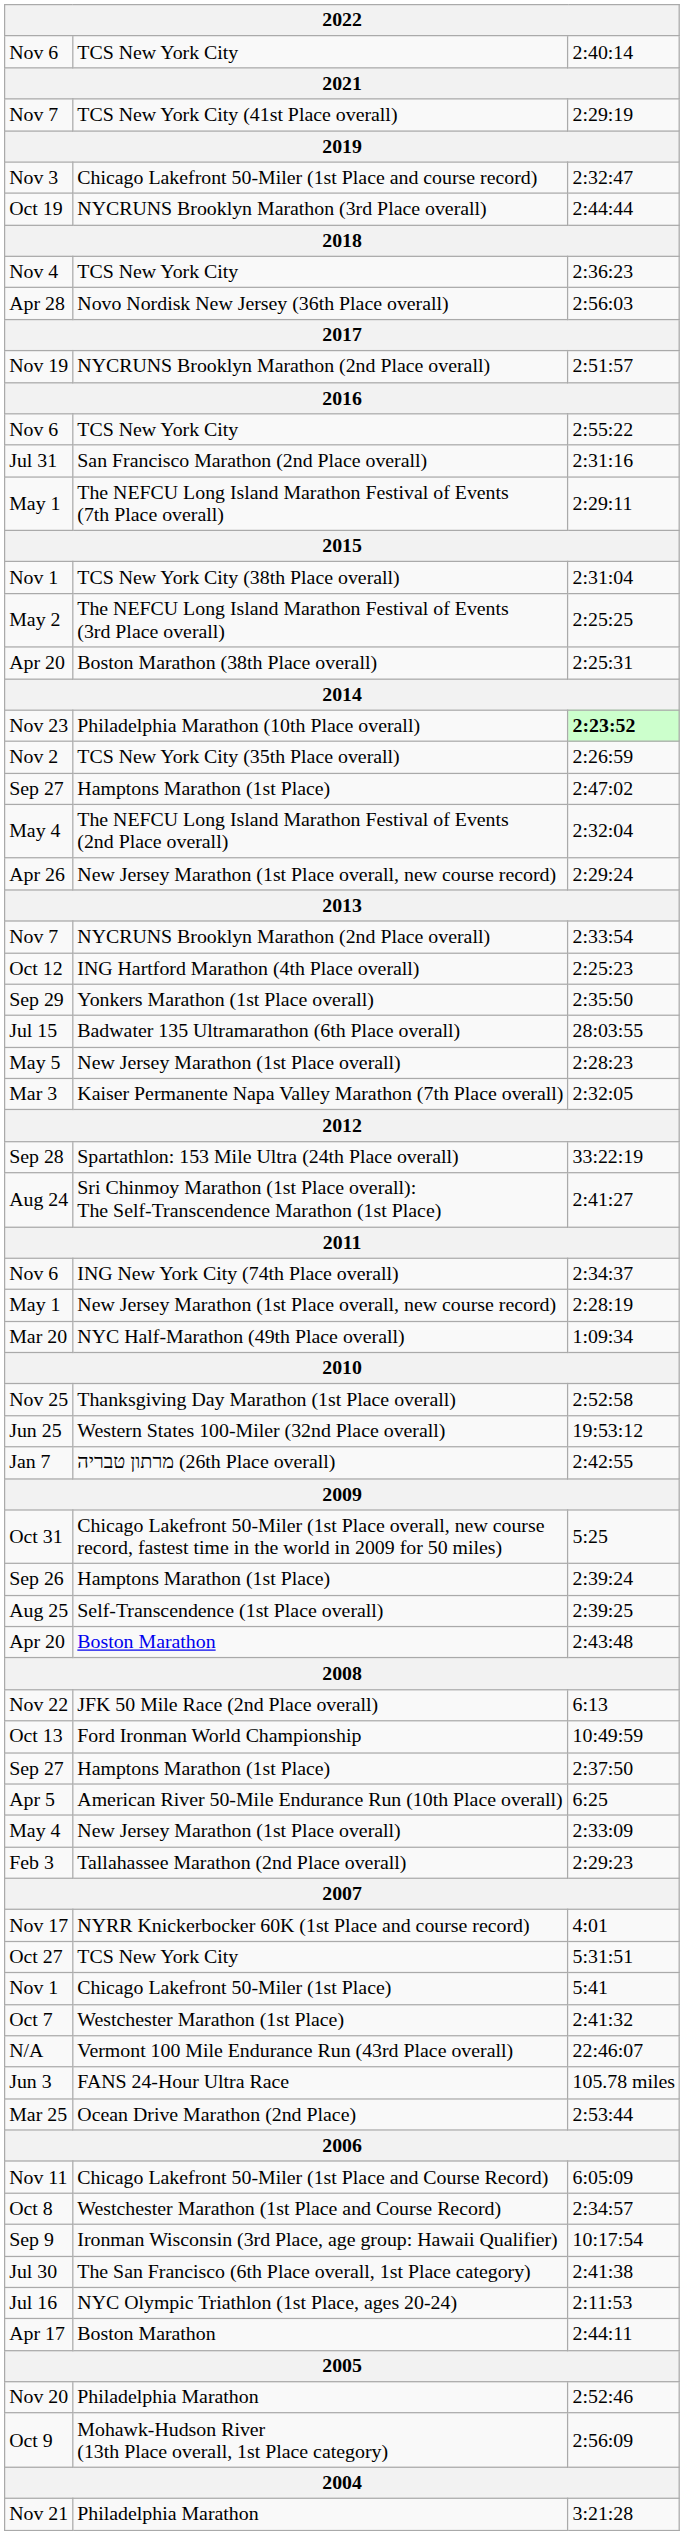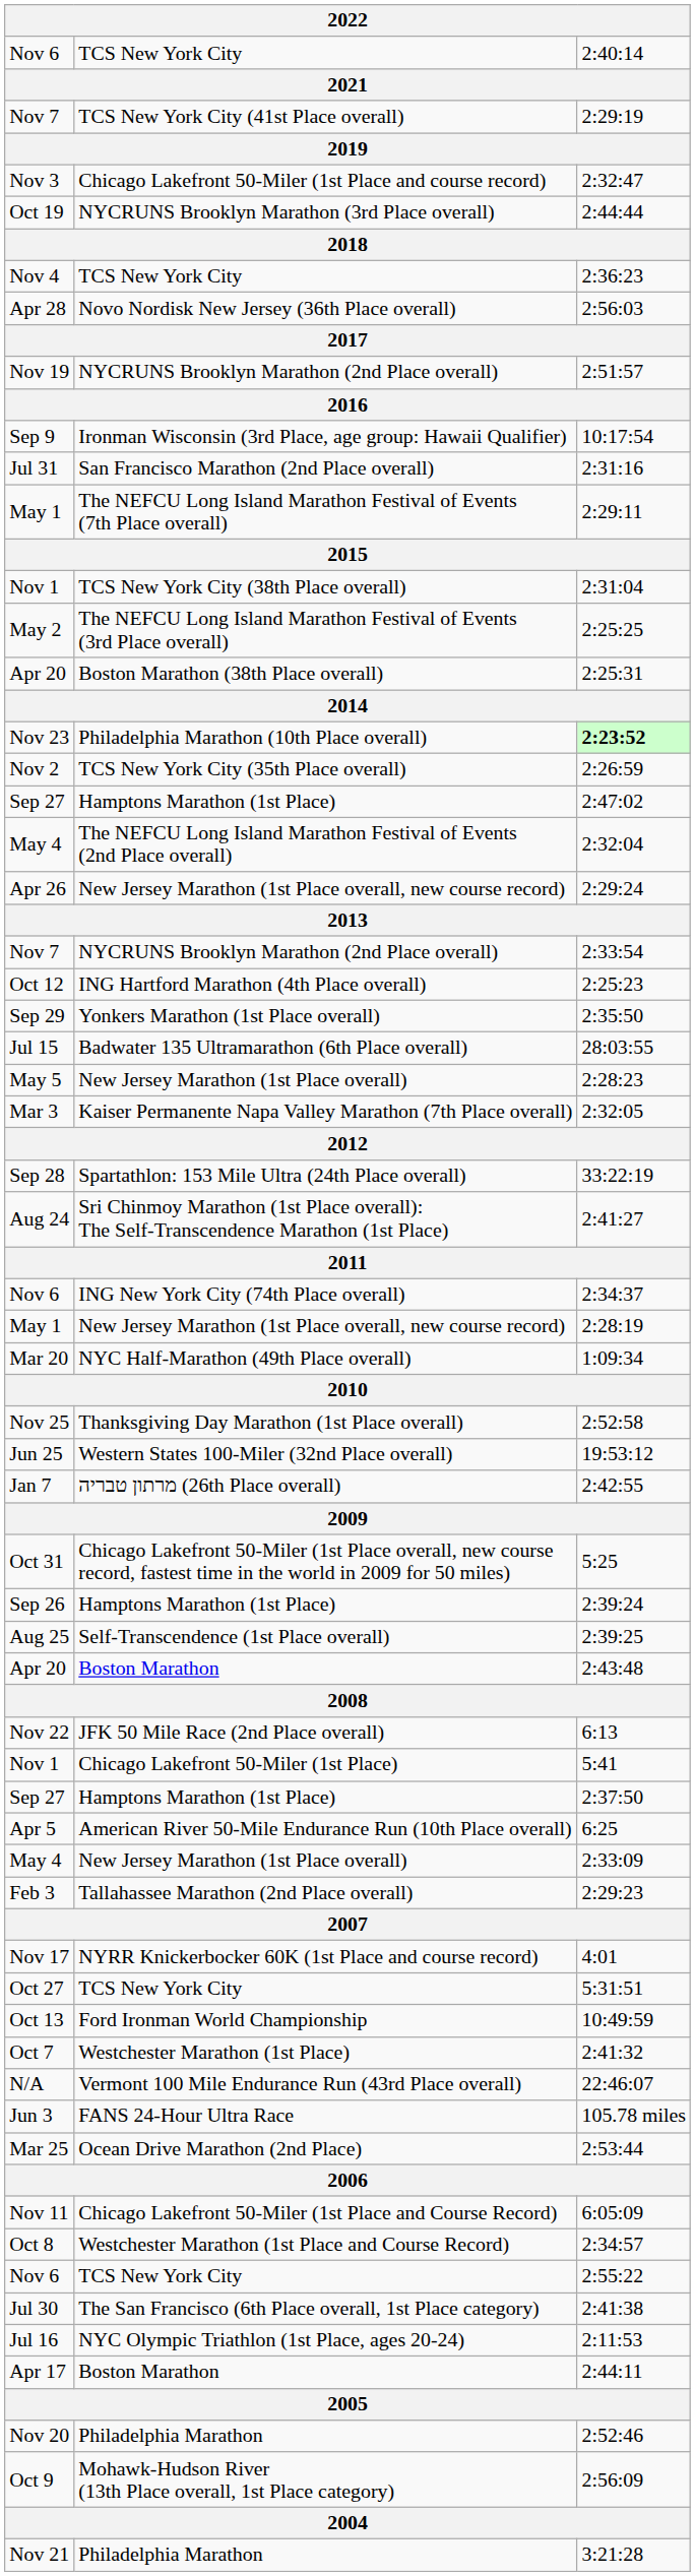 <table class="wikitable">
 <tr>
 <th colspan="3">2022</th>
 </tr>
 <tr>
 <td>Nov 6</td>
 <td>TCS New York City</td>
 <td>2:40:14</td>
 </tr>
 <tr>
 <th colspan="3">2021</th>
 </tr>
 <tr>
 <td>Nov 7</td>
 <td>TCS New York City (41st Place overall)</td>
 <td>2:29:19</td>
 </tr>
 <tr>
 <th colspan="3">2019</th>
 </tr>
 <tr>
 <td>Nov 3</td>
 <td>Chicago Lakefront 50-Miler (1st Place and course record)</td>
 <td>2:32:47</td>
 </tr>
 <tr>
 <td>Oct 19</td>
 <td>NYCRUNS Brooklyn Marathon (3rd Place overall)</td>
 <td>2:44:44</td>
 </tr>
 <tr>
 <th colspan="3">2018</th>
 </tr>
 <tr>
 <td>Nov 4</td>
 <td>TCS New York City</td>
 <td>2:36:23</td>
 </tr>
 <tr>
 <td>Apr 28</td>
 <td>Novo Nordisk New Jersey (36th Place overall)</td>
 <td>2:56:03</td>
 </tr>
 <tr>
 <th colspan="3">2017</th>
 </tr>
 <tr>
 <td>Nov 19</td>
 <td>NYCRUNS Brooklyn Marathon (2nd Place overall)</td>
 <td>2:51:57</td>
 </tr>
 <tr>
 <th colspan="3">2016</th>
 </tr>
 <tr>
-<td>Nov 6</td>
-<td>TCS New York City</td>
-<td>2:55:22</td>
+<td>Sep 9</td>
+<td>Ironman Wisconsin (3rd Place, age group: Hawaii Qualifier)</td>
+<td>10:17:54</td>
 </tr>
 <tr>
 <td>Jul 31</td>
 <td>San Francisco Marathon (2nd Place overall)</td>
 <td>2:31:16</td>
 </tr>
 <tr>
 <td>May 1</td>
 <td>The NEFCU Long Island Marathon Festival of Events<br>(7th Place overall)</td>
 <td>2:29:11</td>
 </tr>
 <tr>
 <th colspan="3">2015</th>
 </tr>
 <tr>
 <td>Nov 1</td>
 <td>TCS New York City (38th Place overall)</td>
 <td>2:31:04</td>
 </tr>
 <tr>
 <td>May 2</td>
 <td>The NEFCU Long Island Marathon Festival of Events<br>(3rd Place overall)</td>
 <td>2:25:25</td>
 </tr>
 <tr>
 <td>Apr 20</td>
 <td>Boston Marathon (38th Place overall)</td>
 <td>2:25:31</td>
 </tr>
 <tr>
 <th colspan="3">2014</th>
 </tr>
 <tr>
 <td>Nov 23</td>
 <td>Philadelphia Marathon (10th Place overall)</td>
 <td bgcolor="#CCFFCC"><strong>2:23:52</strong></td>
 </tr>
 <tr>
 <td>Nov 2</td>
 <td>TCS New York City (35th Place overall)</td>
 <td>2:26:59</td>
 </tr>
 <tr>
 <td>Sep 27</td>
 <td>Hamptons Marathon (1st Place)</td>
 <td>2:47:02</td>
 </tr>
 <tr>
 <td>May 4</td>
 <td>The NEFCU Long Island Marathon Festival of Events<br>(2nd Place overall)</td>
 <td>2:32:04</td>
 </tr>
 <tr>
 <td>Apr 26</td>
 <td>New Jersey Marathon (1st Place overall, new course record)</td>
 <td>2:29:24</td>
 </tr>
 <tr>
 <th colspan="3">2013</th>
 </tr>
 <tr>
 <td>Nov 7</td>
 <td>NYCRUNS Brooklyn Marathon (2nd Place overall)</td>
 <td>2:33:54</td>
 </tr>
 <tr>
 <td>Oct 12</td>
 <td>ING Hartford Marathon (4th Place overall)</td>
 <td>2:25:23</td>
 </tr>
 <tr>
 <td>Sep 29</td>
 <td>Yonkers Marathon (1st Place overall)</td>
 <td>2:35:50</td>
 </tr>
 <tr>
 <td>Jul 15</td>
 <td>Badwater 135 Ultramarathon (6th Place overall)</td>
 <td>28:03:55</td>
 </tr>
 <tr>
 <td>May 5</td>
 <td>New Jersey Marathon (1st Place overall)</td>
 <td>2:28:23</td>
 </tr>
 <tr>
 <td>Mar 3</td>
 <td>Kaiser Permanente Napa Valley Marathon (7th Place overall)</td>
 <td>2:32:05</td>
 </tr>
 <tr>
 <th colspan="3">2012</th>
 </tr>
 <tr>
 <td>Sep 28</td>
 <td>Spartathlon: 153 Mile Ultra (24th Place overall)</td>
 <td>33:22:19</td>
 </tr>
 <tr>
 <td>Aug 24</td>
 <td>Sri Chinmoy Marathon (1st Place overall):<br>The Self-Transcendence Marathon (1st Place)</td>
 <td>2:41:27</td>
 </tr>
 <tr>
 <th colspan="3">2011</th>
 </tr>
 <tr>
 <td>Nov 6</td>
 <td>ING New York City (74th Place overall)</td>
 <td>2:34:37</td>
 </tr>
 <tr>
 <td>May 1</td>
 <td>New Jersey Marathon (1st Place overall, new course record)</td>
 <td>2:28:19</td>
 </tr>
 <tr>
 <td>Mar 20</td>
 <td>NYC Half-Marathon (49th Place overall)</td>
 <td>1:09:34</td>
 </tr>
 <tr>
 <th colspan="3">2010</th>
 </tr>
 <tr>
 <td>Nov 25</td>
 <td>Thanksgiving Day Marathon (1st Place overall)</td>
 <td>2:52:58</td>
 </tr>
 <tr>
 <td>Jun 25</td>
 <td>Western States 100-Miler (32nd Place overall)</td>
 <td>19:53:12</td>
 </tr>
 <tr>
 <td>Jan 7</td>
 <td>מרתון טבריה (26th Place overall)</td>
 <td>2:42:55</td>
 </tr>
 <tr>
 <th colspan="3">2009</th>
 </tr>
 <tr>
 <td>Oct 31</td>
 <td>Chicago Lakefront 50-Miler (1st Place overall, new course<br>record, fastest time in the world in 2009 for 50 miles)</td>
 <td>5:25</td>
 </tr>
 <tr>
 <td>Sep 26</td>
 <td>Hamptons Marathon (1st Place)</td>
 <td>2:39:24</td>
 </tr>
 <tr>
 <td>Aug 25</td>
 <td>Self-Transcendence (1st Place overall)</td>
 <td>2:39:25</td>
 </tr>
 <tr>
 <td>Apr 20</td>
 <td><a href='#'>Boston Marathon</a></td>
 <td>2:43:48</td>
 </tr>
 <tr>
 <th colspan="3">2008</th>
 </tr>
 <tr>
 <td>Nov 22</td>
 <td>JFK 50 Mile Race (2nd Place overall)</td>
 <td>6:13</td>
 </tr>
 <tr>
-<td>Oct 13</td>
-<td>Ford Ironman World Championship</td>
-<td>10:49:59</td>
+<td>Nov 1</td>
+<td>Chicago Lakefront 50-Miler (1st Place)</td>
+<td>5:41</td>
 </tr>
 <tr>
 <td>Sep 27</td>
 <td>Hamptons Marathon (1st Place)</td>
 <td>2:37:50</td>
 </tr>
 <tr>
 <td>Apr 5</td>
 <td>American River 50-Mile Endurance Run (10th Place overall)</td>
 <td>6:25</td>
 </tr>
 <tr>
 <td>May 4</td>
 <td>New Jersey Marathon (1st Place overall)</td>
 <td>2:33:09</td>
 </tr>
 <tr>
 <td>Feb 3</td>
 <td>Tallahassee Marathon (2nd Place overall)</td>
 <td>2:29:23</td>
 </tr>
 <tr>
 <th colspan="3">2007</th>
 </tr>
 <tr>
 <td>Nov 17</td>
 <td>NYRR Knickerbocker 60K (1st Place and course record)</td>
 <td>4:01</td>
 </tr>
 <tr>
 <td>Oct 27</td>
 <td>TCS New York City</td>
 <td>5:31:51</td>
 </tr>
 <tr>
-<td>Nov 1</td>
-<td>Chicago Lakefront 50-Miler (1st Place)</td>
-<td>5:41</td>
+<td>Oct 13</td>
+<td>Ford Ironman World Championship</td>
+<td>10:49:59</td>
 </tr>
 <tr>
 <td>Oct 7</td>
 <td>Westchester Marathon (1st Place)</td>
 <td>2:41:32</td>
 </tr>
 <tr>
 <td>N/A</td>
 <td>Vermont 100 Mile Endurance Run (43rd Place overall)</td>
 <td>22:46:07</td>
 </tr>
 <tr>
 <td>Jun 3</td>
 <td>FANS 24-Hour Ultra Race</td>
 <td>105.78 miles</td>
 </tr>
 <tr>
 <td>Mar 25</td>
 <td>Ocean Drive Marathon (2nd Place)</td>
 <td>2:53:44</td>
 </tr>
 <tr>
 <th colspan="3">2006</th>
 </tr>
 <tr>
 <td>Nov 11</td>
 <td>Chicago Lakefront 50-Miler (1st Place and Course Record)</td>
 <td>6:05:09</td>
 </tr>
 <tr>
 <td>Oct 8</td>
 <td>Westchester Marathon (1st Place and Course Record)</td>
 <td>2:34:57</td>
 </tr>
 <tr>
-<td>Sep 9</td>
-<td>Ironman Wisconsin (3rd Place, age group: Hawaii Qualifier)</td>
-<td>10:17:54</td>
+<td>Nov 6</td>
+<td>TCS New York City</td>
+<td>2:55:22</td>
 </tr>
 <tr>
 <td>Jul 30</td>
 <td>The San Francisco (6th Place overall, 1st Place category)</td>
 <td>2:41:38</td>
 </tr>
 <tr>
 <td>Jul 16</td>
 <td>NYC Olympic Triathlon (1st Place, ages 20-24)</td>
 <td>2:11:53</td>
 </tr>
 <tr>
 <td>Apr 17</td>
 <td>Boston Marathon</td>
 <td>2:44:11</td>
 </tr>
 <tr>
 <th colspan="3">2005</th>
 </tr>
 <tr>
 <td>Nov 20</td>
 <td>Philadelphia Marathon</td>
 <td>2:52:46</td>
 </tr>
 <tr>
 <td>Oct 9</td>
 <td>Mohawk-Hudson River<br>(13th Place overall, 1st Place category)</td>
 <td>2:56:09</td>
 </tr>
 <tr>
 <th colspan="3">2004</th>
 </tr>
 <tr>
 <td>Nov 21</td>
 <td>Philadelphia Marathon</td>
 <td>3:21:28</td>
 </tr>
 </table>
